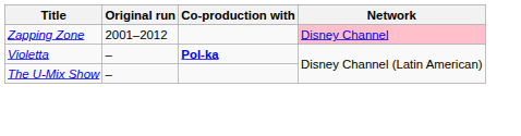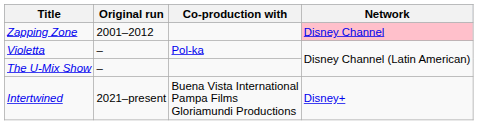 <table class="wikitable sortable" style="font-size: 95%;">
 <tr bgcolor="#B0C4DE">
 <th>Title</th>
 <th>Original run</th>
 <th>Co-production with</th>
 <th>Network</th>
 </tr>
 <tr>
 <td><em><a href='#'>Zapping Zone</a></em></td>
 <td>2001–2012</td>
 <td></td>
 <td style="background: pink;"><a href='#'>Disney Channel</a></td>
 </tr>
 <tr>
 <td><em><a href='#'>Violetta</a></em></td>
 <td>–</td>
-<td><strong><a href='#'>Pol-ka</a></strong></td>
+<td><a href='#'>Pol-ka</a></td>
 <td rowspan="2">Disney Channel (Latin American)</td>
 </tr>
 <tr>
 <td><em><a href='#'>The U-Mix Show</a></em></td>
 <td>–</td>
 <td></td>
 </tr>
+<tr>
+<td><em><a href='#'>Intertwined</a></em></td>
+<td>2021–present</td>
+<td>Buena Vista International<br>Pampa Films<br>Gloriamundi Productions</td>
+<td><a href='#'>Disney+</a></td>
+</tr>
 </table>
